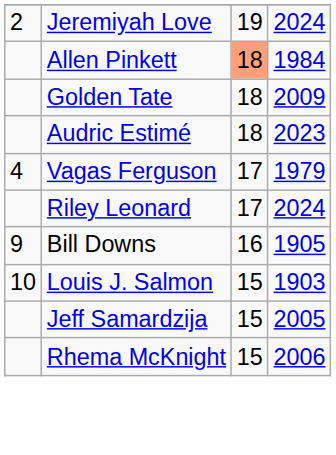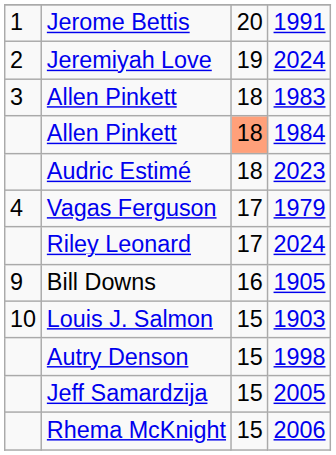 <table class="wikitable">
 <tr>
+</tr>
+<tr>
+<td>1</td>
+<td><a href='#'>Jerome Bettis</a></td>
+<td>20</td>
+<td><a href='#'>1991</a></td>
 </tr>
 <tr>
 <td>2</td>
 <td><a href='#'>Jeremiyah Love</a></td>
 <td>19</td>
 <td><a href='#'>2024</a></td>
 </tr>
 <tr>
+<td>3</td>
+<td><a href='#'>Allen Pinkett</a></td>
+<td>18</td>
+<td><a href='#'>1983</a></td>
+</tr>
+<tr>
 <td></td>
 <td><a href='#'>Allen Pinkett</a></td>
 <td style="background: lightsalmon;">18</td>
 <td><a href='#'>1984</a></td>
-</tr>
-<tr>
-<td></td>
-<td><a href='#'>Golden Tate</a></td>
-<td>18</td>
-<td><a href='#'>2009</a></td>
 </tr>
 <tr>
 <td></td>
 <td><a href='#'>Audric Estimé</a></td>
 <td>18</td>
 <td><a href='#'>2023</a></td>
 </tr>
 <tr>
 <td>4</td>
 <td><a href='#'>Vagas Ferguson</a></td>
 <td>17</td>
 <td><a href='#'>1979</a></td>
 </tr>
 <tr>
 <td></td>
 <td><a href='#'>Riley Leonard</a></td>
 <td>17</td>
 <td><a href='#'>2024</a></td>
 </tr>
 <tr>
 <td>9</td>
 <td>Bill Downs</td>
 <td>16</td>
 <td><a href='#'>1905</a></td>
 </tr>
 <tr>
 <td>10</td>
 <td><a href='#'>Louis J. Salmon</a></td>
 <td>15</td>
 <td><a href='#'>1903</a></td>
 </tr>
 <tr>
 <td></td>
+<td><a href='#'>Autry Denson</a></td>
+<td>15</td>
+<td><a href='#'>1998</a></td>
+</tr>
+<tr>
+<td></td>
 <td><a href='#'>Jeff Samardzija</a></td>
 <td>15</td>
 <td><a href='#'>2005</a></td>
 </tr>
 <tr>
 <td></td>
 <td><a href='#'>Rhema McKnight</a></td>
 <td>15</td>
 <td><a href='#'>2006</a></td>
 </tr>
 </table>
